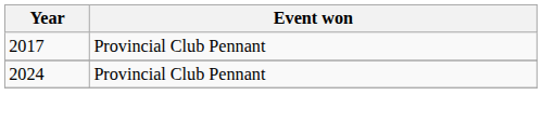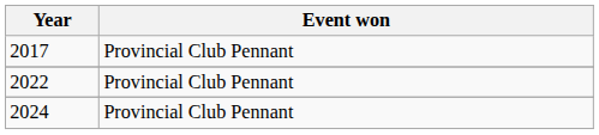 <table class="wikitable">
 <tr>
 <th width=70>Year</th>
 <th width=400>Event won</th>
 </tr>
 <tr>
 <td>2017</td>
 <td>Provincial Club Pennant</td>
 </tr>
 <tr>
 </tr>
 <tr>
+<td>2022</td>
+<td>Provincial Club Pennant</td>
+</tr>
+<tr>
 </tr>
 <tr>
 <td>2024</td>
 <td>Provincial Club Pennant</td>
 </tr>
 <tr>
 </tr>
 </table>
